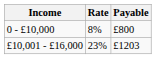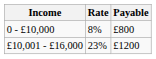 <table class="wikitable">
 <tr>
 <th>Income</th>
 <th>Rate</th>
 <th>Payable</th>
 </tr>
 <tr>
 <td>0 - £10,000</td>
 <td>8%</td>
 <td>£800</td>
 </tr>
 <tr>
 <td>£10,001 - £16,000</td>
 <td>23%</td>
-<td>£1203</td>
+<td>£1200</td>
 </tr>
 </table>
